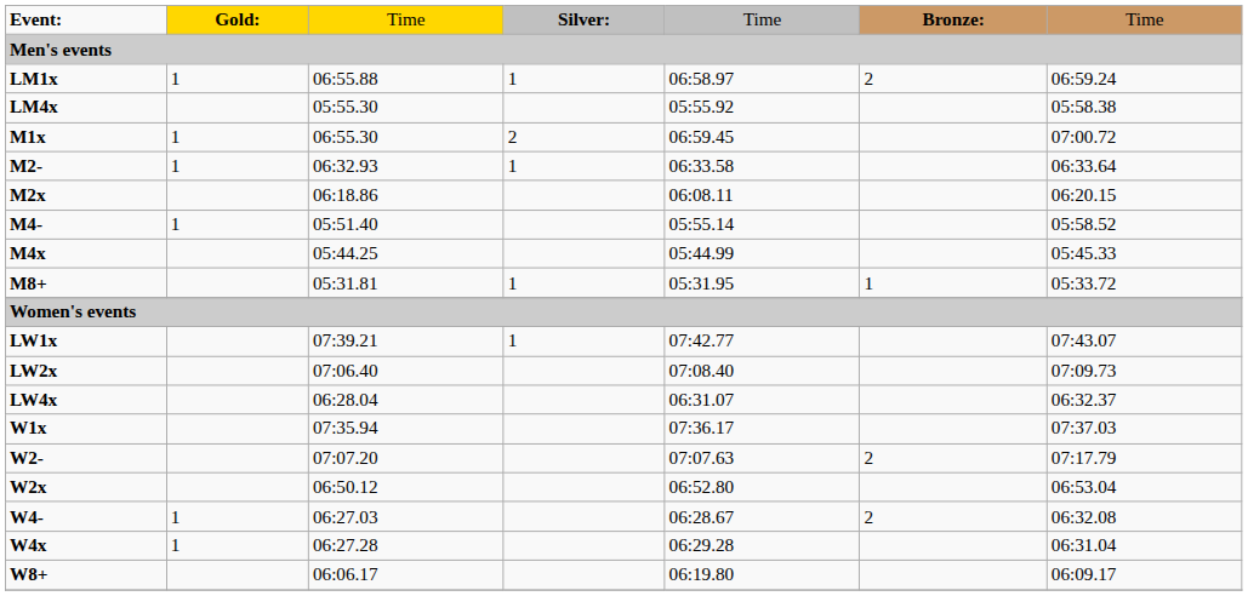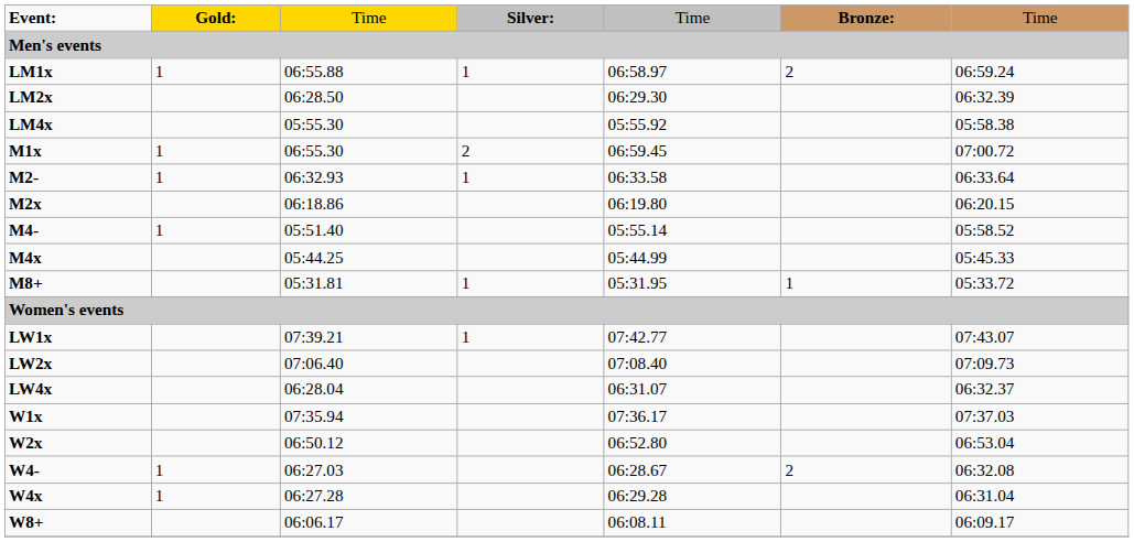 <table class="wikitable" width=85%>
 <tr>
 <td><strong>Event:</strong></td>
 <td style="text-align:center;background-color:gold;"><strong>Gold:</strong></td>
 <td style="text-align:center;background-color:gold;">Time</td>
 <td style="text-align:center;background-color:silver;"><strong>Silver:</strong></td>
 <td style="text-align:center;background-color:silver;">Time</td>
 <td style="text-align:center;background-color:#CC9966;"><strong>Bronze:</strong></td>
 <td style="text-align:center;background-color:#CC9966;">Time</td>
 </tr>
 <tr bgcolor="#cccccc">
 <td colspan=7><strong>Men's events</strong></td>
 </tr>
 <tr>
 <td><strong>LM1x</strong></td>
 <td> 1</td>
 <td>06:55.88</td>
 <td> 1</td>
 <td>06:58.97</td>
 <td> 2</td>
 <td>06:59.24</td>
+</tr>
+<tr>
+<td><strong>LM2x</strong></td>
+<td></td>
+<td>06:28.50</td>
+<td></td>
+<td>06:29.30</td>
+<td></td>
+<td>06:32.39</td>
 </tr>
 <tr>
 <td><strong>LM4x</strong></td>
 <td></td>
 <td>05:55.30</td>
 <td></td>
 <td>05:55.92</td>
 <td></td>
 <td>05:58.38</td>
 </tr>
 <tr>
 <td><strong>M1x </strong></td>
 <td> 1</td>
 <td>06:55.30</td>
 <td> 2</td>
 <td>06:59.45</td>
 <td></td>
 <td>07:00.72</td>
 </tr>
 <tr>
 <td><strong>M2- </strong></td>
 <td> 1</td>
 <td>06:32.93</td>
 <td> 1</td>
 <td>06:33.58</td>
 <td></td>
 <td>06:33.64</td>
 </tr>
 <tr>
 <td><strong>M2x </strong></td>
 <td></td>
 <td>06:18.86</td>
 <td></td>
-<td>06:08.11</td>
+<td>06:19.80</td>
 <td></td>
 <td>06:20.15</td>
 </tr>
 <tr>
 <td><strong>M4-</strong></td>
 <td> 1</td>
 <td>05:51.40</td>
 <td></td>
 <td>05:55.14</td>
 <td></td>
 <td>05:58.52</td>
 </tr>
 <tr>
 <td><strong>M4x</strong></td>
 <td></td>
 <td>05:44.25</td>
 <td></td>
 <td>05:44.99</td>
 <td></td>
 <td>05:45.33</td>
 </tr>
 <tr>
 <td><strong>M8+</strong></td>
 <td></td>
 <td>05:31.81</td>
 <td> 1</td>
 <td>05:31.95</td>
 <td> 1</td>
 <td>05:33.72</td>
 </tr>
 <tr>
 </tr>
 <tr bgcolor="#cccccc">
 <td colspan=7><strong>Women's events</strong></td>
 </tr>
 <tr>
 <td><strong>LW1x</strong></td>
 <td></td>
 <td>07:39.21</td>
 <td> 1</td>
 <td>07:42.77</td>
 <td></td>
 <td>07:43.07</td>
 </tr>
 <tr>
 <td><strong>LW2x</strong></td>
 <td></td>
 <td>07:06.40</td>
 <td></td>
 <td>07:08.40</td>
 <td></td>
 <td>07:09.73</td>
 </tr>
 <tr>
 <td><strong>LW4x</strong></td>
 <td></td>
 <td>06:28.04</td>
 <td></td>
 <td>06:31.07</td>
 <td></td>
 <td>06:32.37</td>
 </tr>
 <tr>
 <td><strong>W1x</strong></td>
 <td></td>
 <td>07:35.94</td>
 <td></td>
 <td>07:36.17</td>
 <td></td>
 <td>07:37.03</td>
 </tr>
 <tr>
-<td><strong>W2-</strong></td>
-<td></td>
-<td>07:07.20</td>
-<td></td>
-<td>07:07.63</td>
-<td> 2</td>
-<td>07:17.79</td>
-</tr>
-<tr>
 <td><strong>W2x</strong></td>
 <td></td>
 <td>06:50.12</td>
 <td></td>
 <td>06:52.80</td>
 <td></td>
 <td>06:53.04</td>
 </tr>
 <tr>
 <td><strong>W4-</strong></td>
 <td> 1</td>
 <td>06:27.03</td>
 <td></td>
 <td>06:28.67</td>
 <td> 2</td>
 <td>06:32.08</td>
 </tr>
 <tr>
 <td><strong>W4x</strong></td>
 <td> 1</td>
 <td>06:27.28</td>
 <td></td>
 <td>06:29.28</td>
 <td></td>
 <td>06:31.04</td>
 </tr>
 <tr>
 <td><strong>W8+</strong></td>
 <td></td>
 <td>06:06.17</td>
 <td></td>
-<td>06:19.80</td>
+<td>06:08.11</td>
 <td></td>
 <td>06:09.17</td>
 </tr>
 <tr>
 </tr>
 <tr>
 </tr>
 </table>
